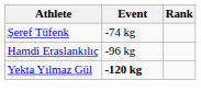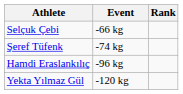 <table class=wikitable>
 <tr>
 <th width=125>Athlete</th>
 <th width=75>Event</th>
 <th>Rank</th>
+</tr>
+<tr>
+<td><a href='#'>Selçuk Çebi</a></td>
+<td>-66 kg</td>
+<td align=center></td>
 </tr>
 <tr>
 <td><a href='#'>Şeref Tüfenk</a></td>
 <td>-74 kg</td>
 <td align=center></td>
 </tr>
 <tr>
 <td><a href='#'>Hamdi Eraslankılıç</a></td>
 <td>-96 kg</td>
 <td align=center></td>
 </tr>
 <tr>
 <td><a href='#'>Yekta Yılmaz Gül</a></td>
-<td><strong>-120 kg</strong></td>
+<td>-120 kg</td>
 <td align=center></td>
 </tr>
 </table>
